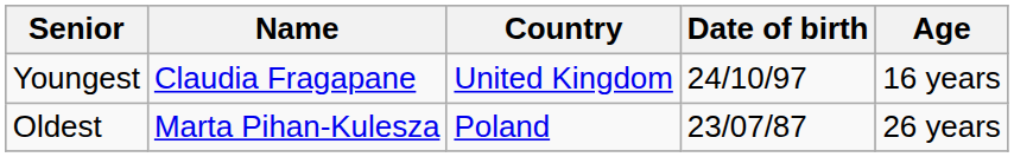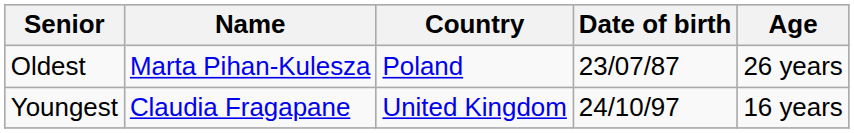 <table class="wikitable">
 <tr>
 <th>Senior</th>
 <th>Name</th>
 <th>Country</th>
 <th>Date of birth</th>
 <th>Age</th>
 </tr>
 <tr>
+<td>Oldest</td>
+<td><a href='#'>Marta Pihan-Kulesza</a></td>
+<td>  <a href='#'>Poland</a></td>
+<td>23/07/87</td>
+<td>26 years</td>
+</tr>
+<tr>
 <td>Youngest</td>
 <td><a href='#'>Claudia Fragapane</a></td>
 <td> <a href='#'>United Kingdom</a></td>
 <td>24/10/97</td>
 <td>16 years</td>
 </tr>
-<tr>
-<td>Oldest</td>
-<td><a href='#'>Marta Pihan-Kulesza</a></td>
-<td>  <a href='#'>Poland</a></td>
-<td>23/07/87</td>
-<td>26 years</td>
-</tr>
 </table>
